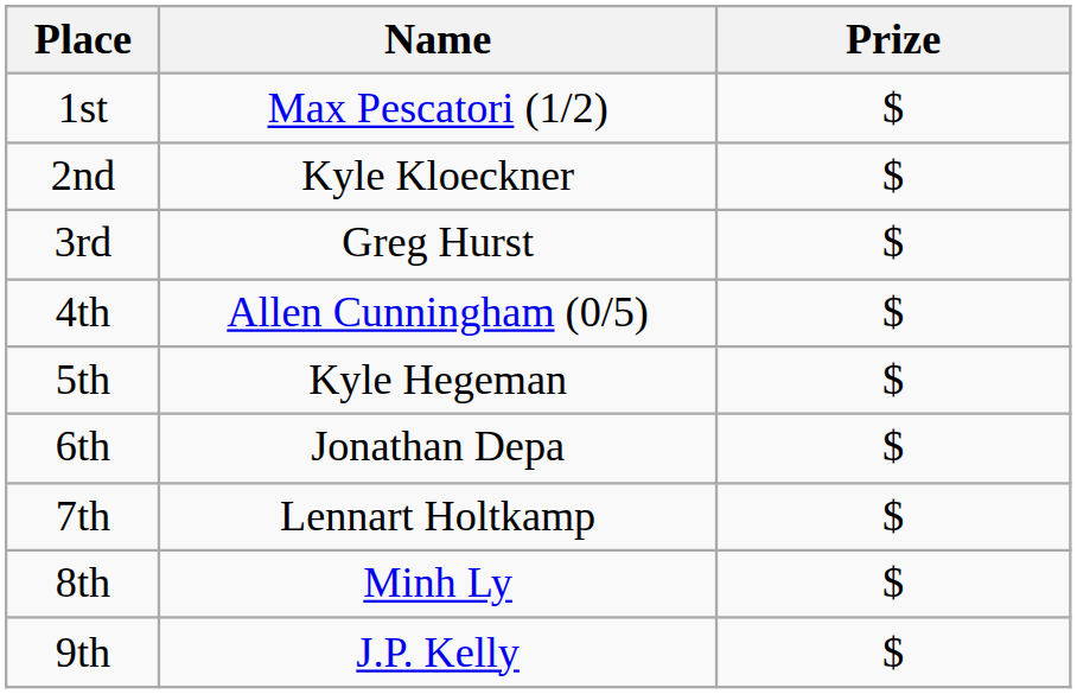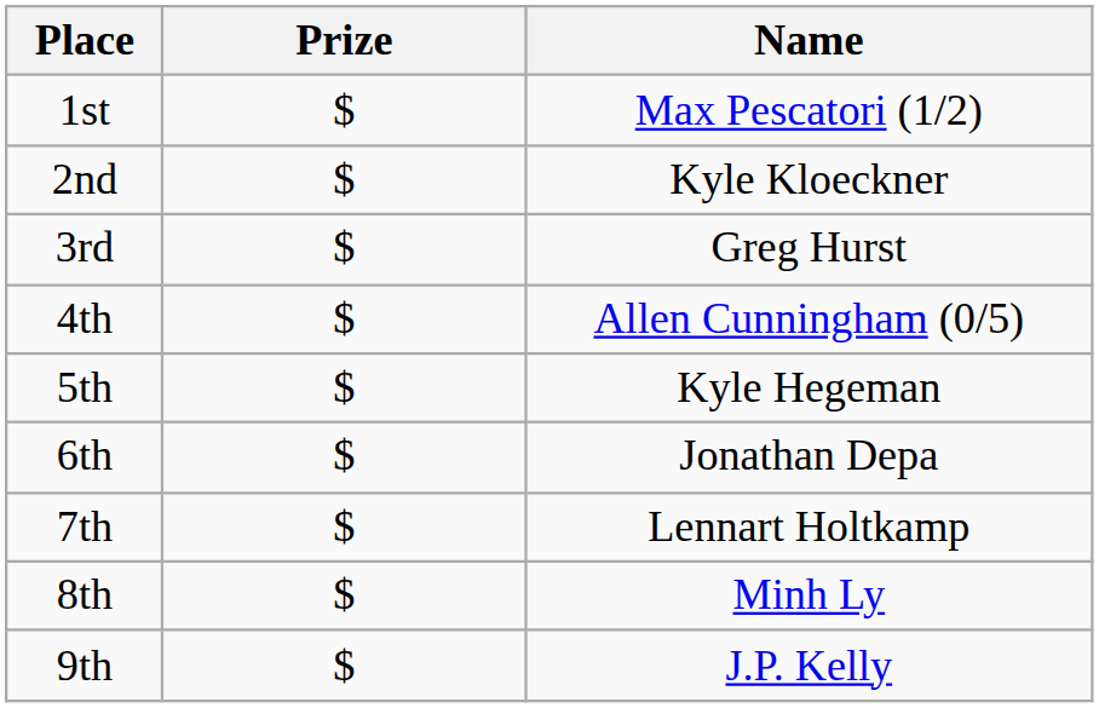 <table class="wikitable">
 <tr>
 <th width="50">Place</th>
+<th width="125">Prize</th>
 <th width="200">Name</th>
-<th width="125">Prize</th>
 </tr>
 <tr>
 <td align = "center">1st</td>
+<td align = "center">$</td>
 <td align = "center"><a href='#'>Max Pescatori</a> (1/2)</td>
-<td align = "center">$</td>
 </tr>
 <tr>
 <td align = "center">2nd</td>
+<td align = "center">$</td>
 <td align = "center">Kyle Kloeckner</td>
-<td align = "center">$</td>
 </tr>
 <tr>
 <td align = "center">3rd</td>
+<td align = "center">$</td>
 <td align = "center">Greg Hurst</td>
-<td align = "center">$</td>
 </tr>
 <tr>
 <td align = "center">4th</td>
+<td align = "center">$</td>
 <td align = "center"><a href='#'>Allen Cunningham</a> (0/5)</td>
-<td align = "center">$</td>
 </tr>
 <tr>
 <td align = "center">5th</td>
+<td align = "center">$</td>
 <td align = "center">Kyle Hegeman</td>
-<td align = "center">$</td>
 </tr>
 <tr>
 <td align = "center">6th</td>
+<td align = "center">$</td>
 <td align = "center">Jonathan Depa</td>
-<td align = "center">$</td>
 </tr>
 <tr>
 <td align = "center">7th</td>
+<td align = "center">$</td>
 <td align = "center">Lennart Holtkamp</td>
-<td align = "center">$</td>
 </tr>
 <tr>
 <td align = "center">8th</td>
+<td align = "center">$</td>
 <td align = "center"><a href='#'>Minh Ly</a></td>
-<td align = "center">$</td>
 </tr>
 <tr>
 <td align = "center">9th</td>
+<td align = "center">$</td>
 <td align = "center"><a href='#'>J.P. Kelly</a></td>
-<td align = "center">$</td>
 </tr>
 </table>
